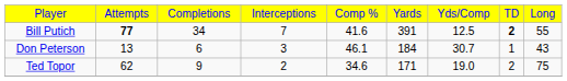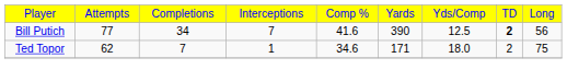 <table class="wikitable" width="90%">
 <tr align="center" style="background:yellow;color:blue;">
 <td>Player</td>
 <td>Attempts</td>
 <td>Completions</td>
 <td>Interceptions</td>
 <td>Comp %</td>
 <td>Yards</td>
 <td>Yds/Comp</td>
 <td>TD</td>
 <td>Long</td>
 </tr>
 <tr align="center" bgcolor="">
 <td><a href='#'>Bill Putich</a></td>
-<td><strong>77</strong></td>
+<td>77</td>
 <td>34</td>
 <td>7</td>
 <td>41.6</td>
-<td>391</td>
+<td>390</td>
 <td>12.5</td>
 <td><strong>2</strong></td>
-<td>55</td>
-</tr>
-<tr align="center" bgcolor="">
-<td><a href='#'>Don Peterson</a></td>
-<td>13</td>
-<td>6</td>
-<td>3</td>
-<td>46.1</td>
-<td>184</td>
-<td>30.7</td>
-<td>1</td>
-<td>43</td>
+<td>56</td>
 </tr>
 <tr align="center" bgcolor="">
 <td><a href='#'>Ted Topor</a></td>
 <td>62</td>
-<td>9</td>
-<td>2</td>
+<td>7</td>
+<td>1</td>
 <td>34.6</td>
 <td>171</td>
-<td>19.0</td>
+<td>18.0</td>
 <td>2</td>
 <td>75</td>
 </tr>
 <tr>
 </tr>
 </table>
